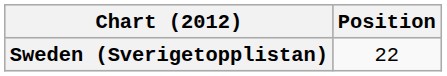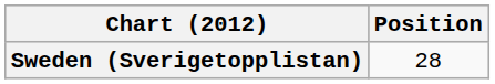 <table class="wikitable plainrowheaders" style="text-align:center">
 <tr>
 <th scope="col">Chart (2012)</th>
 <th scope="col">Position</th>
 </tr>
 <tr>
 <th scope="row">Sweden (Sverigetopplistan)</th>
-<td>22</td>
+<td>28</td>
 </tr>
 </table>
